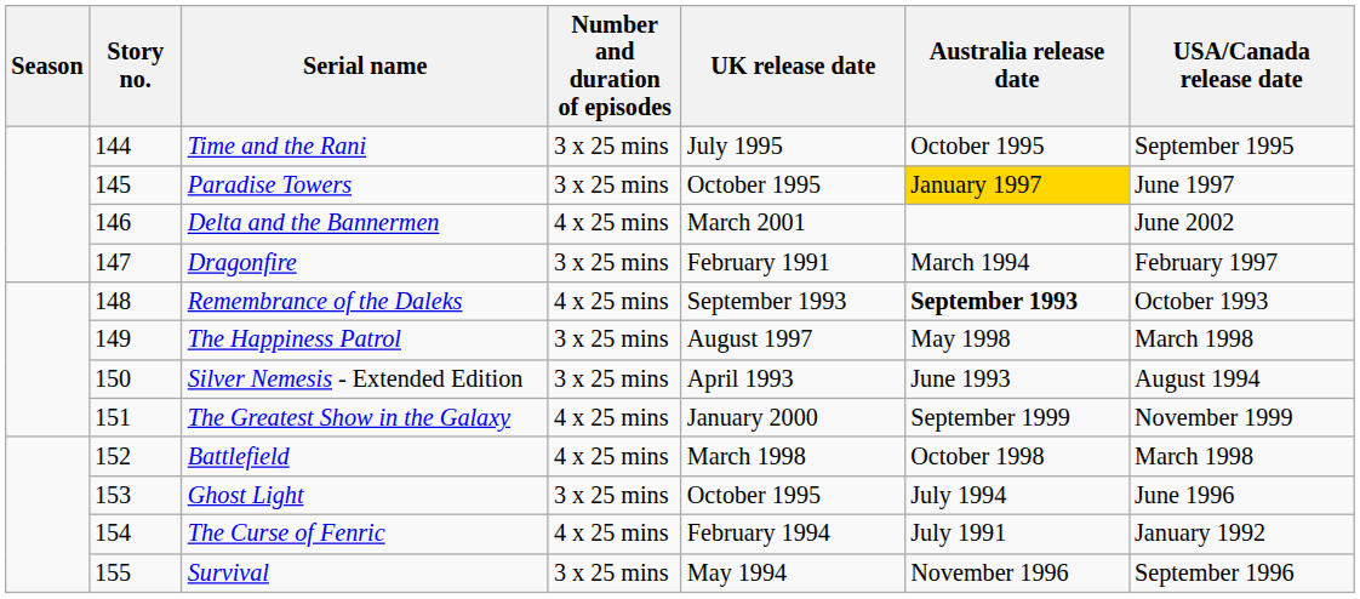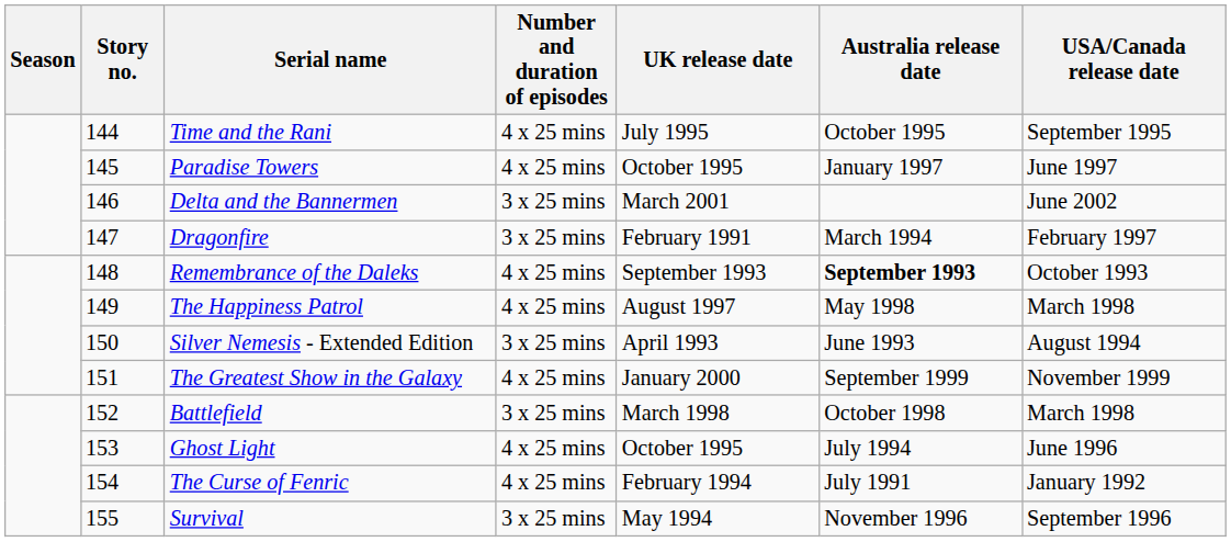 <table class="wikitable sortable" style="width:100%;">
 <tr>
 <th style="width:4%;">Season</th>
 <th style="width:7%;">Story no.</th>
 <th style="width:28%;">Serial name</th>
 <th style="width:10%;">Number and duration<br>of episodes</th>
 <th style="width:17%;">UK release date</th>
 <th style="width:17%;">Australia  release date</th>
 <th style="width:17%;">USA/Canada release date</th>
 </tr>
 <tr>
 <td rowspan="4"></td>
 <td>144</td>
 <td><em><a href='#'>Time and the Rani</a></em></td>
-<td>3 x 25 mins</td>
+<td>4 x 25 mins</td>
 <td data-sort-value="1995-07">July 1995</td>
 <td data-sort-value="1995-10">October 1995</td>
 <td data-sort-value="1995-09">September 1995</td>
 </tr>
 <tr>
 <td>145</td>
 <td><em><a href='#'>Paradise Towers</a></em></td>
-<td>3 x 25 mins</td>
+<td>4 x 25 mins</td>
 <td data-sort-value="1995-10">October 1995</td>
-<td data-sort-value="1997-01" style="background: gold;">January 1997</td>
+<td data-sort-value="1997-01">January 1997</td>
 <td data-sort-value="1997-06">June 1997</td>
 </tr>
 <tr>
 <td>146</td>
 <td><em><a href='#'>Delta and the Bannermen</a></em></td>
-<td>4 x 25 mins</td>
+<td>3 x 25 mins</td>
 <td data-sort-value="2001-03">March 2001</td>
 <td></td>
 <td data-sort-value="2002-06">June 2002</td>
 </tr>
 <tr>
 <td>147</td>
 <td><em><a href='#'>Dragonfire</a></em></td>
 <td>3 x 25 mins</td>
 <td data-sort-value="1991-02">February 1991</td>
 <td data-sort-value="1994-03">March 1994</td>
 <td data-sort-value="1997-02">February 1997</td>
 </tr>
 <tr>
 <td rowspan="4"></td>
 <td>148</td>
 <td><em><a href='#'>Remembrance of the Daleks</a></em></td>
 <td>4 x 25 mins</td>
 <td data-sort-value="1993-09">September 1993</td>
 <td data-sort-value="1993-09"><strong>September 1993</strong></td>
 <td data-sort-value="1993-10">October 1993</td>
 </tr>
 <tr>
 <td>149</td>
 <td><em><a href='#'>The Happiness Patrol</a></em></td>
-<td>3 x 25 mins</td>
+<td>4 x 25 mins</td>
 <td data-sort-value="1997-08">August 1997</td>
 <td data-sort-value="1998-05">May 1998</td>
 <td data-sort-value="1998-03">March 1998</td>
 </tr>
 <tr>
 <td>150</td>
 <td><em><a href='#'>Silver Nemesis</a></em> - Extended Edition</td>
 <td>3 x 25 mins</td>
 <td data-sort-value="1993-04">April 1993</td>
 <td data-sort-value="1993-06">June 1993</td>
 <td data-sort-value="1994-08">August 1994</td>
 </tr>
 <tr>
 <td>151</td>
 <td><em><a href='#'>The Greatest Show in the Galaxy</a></em></td>
 <td>4 x 25 mins</td>
 <td data-sort-value="2000-01">January 2000</td>
 <td data-sort-value="1999-09">September 1999</td>
 <td data-sort-value="1999-11">November 1999</td>
 </tr>
 <tr>
 <td rowspan="4"></td>
 <td>152</td>
 <td><em><a href='#'>Battlefield</a></em></td>
-<td>4 x 25 mins</td>
+<td>3 x 25 mins</td>
 <td data-sort-value="1998-03">March 1998</td>
 <td data-sort-value="1998-10">October 1998</td>
 <td data-sort-value="1998-03">March 1998</td>
 </tr>
 <tr>
 <td>153</td>
 <td><em><a href='#'>Ghost Light</a></em></td>
-<td>3 x 25 mins</td>
+<td>4 x 25 mins</td>
 <td data-sort-value="1995-10">October 1995</td>
 <td data-sort-value="1994-07">July 1994</td>
 <td data-sort-value="1996-06">June 1996</td>
 </tr>
 <tr>
 <td>154</td>
 <td><em><a href='#'>The Curse of Fenric</a></em></td>
 <td>4 x 25 mins</td>
 <td data-sort-value="1994-02">February 1994</td>
 <td data-sort-value="1991-07">July 1991</td>
 <td data-sort-value="1992-01">January 1992</td>
 </tr>
 <tr>
 <td>155</td>
 <td><em><a href='#'>Survival</a></em></td>
 <td>3 x 25 mins</td>
 <td data-sort-value="1994-05">May 1994</td>
 <td data-sort-value="1996-11">November 1996</td>
 <td data-sort-value="1996-09">September 1996</td>
 </tr>
 </table>
